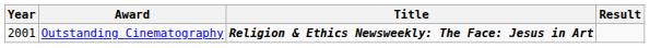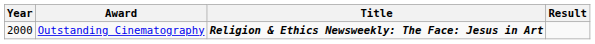 <table class="wikitable">
 <tr>
 <th>Year</th>
 <th>Award</th>
 <th>Title</th>
 <th>Result</th>
 </tr>
 <tr>
-<td>2001</td>
+<td>2000</td>
 <td><a href='#'>Outstanding Cinematography</a></td>
 <td><strong><em>Religion & Ethics Newsweekly: The Face: Jesus in Art</em></strong></td>
 <td></td>
 </tr>
 </table>
